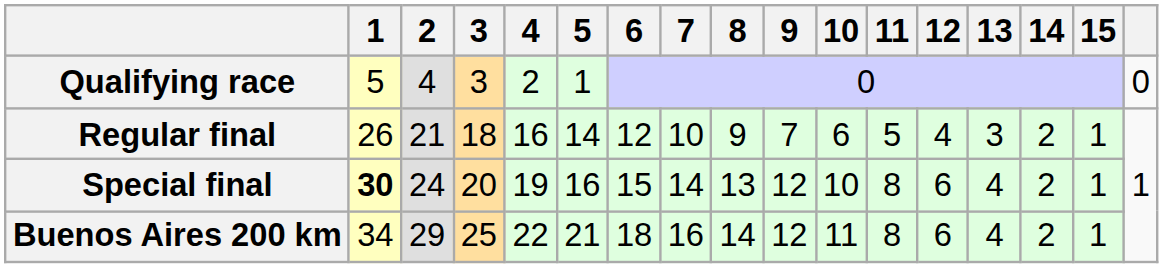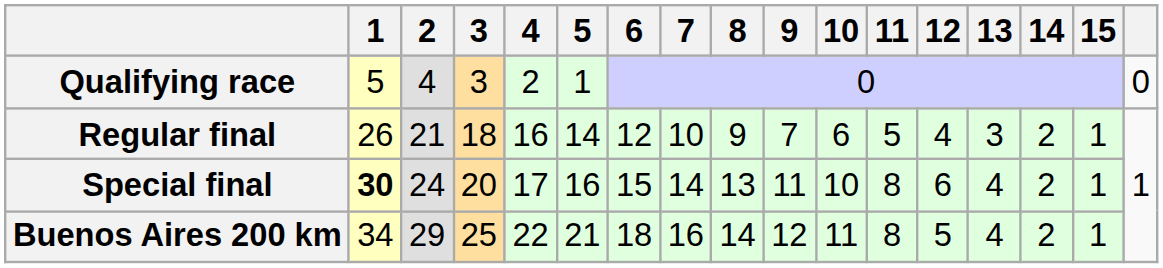 <table class="wikitable" style="font-size: 85%;">
 <tr>
 <th></th>
 <th>1</th>
 <th>2</th>
 <th>3</th>
 <th>4</th>
 <th>5</th>
 <th>6</th>
 <th>7</th>
 <th>8</th>
 <th>9</th>
 <th>10</th>
 <th>11</th>
 <th>12</th>
 <th>13</th>
 <th>14</th>
 <th>15</th>
 <th></th>
 </tr>
 <tr align="center">
 <th>Qualifying race</th>
 <td style="background:#FFFFBF;">5</td>
 <td style="background:#DFDFDF;">4</td>
 <td style="background:#FFDF9F;">3</td>
 <td style="background:#DFFFDF;">2</td>
 <td style="background:#DFFFDF;">1</td>
 <td style="background:#CFCFFF;" colspan=10 align=center>0</td>
 <td>0</td>
 </tr>
 <tr align="center">
 <th>Regular final</th>
 <td style="background:#FFFFBF;">26</td>
 <td style="background:#DFDFDF;">21</td>
 <td style="background:#FFDF9F;">18</td>
 <td style="background:#DFFFDF;">16</td>
 <td style="background:#DFFFDF;">14</td>
 <td style="background:#DFFFDF;">12</td>
 <td style="background:#DFFFDF;">10</td>
 <td style="background:#DFFFDF;">9</td>
 <td style="background:#DFFFDF;">7</td>
 <td style="background:#DFFFDF;">6</td>
 <td style="background:#DFFFDF;">5</td>
 <td style="background:#DFFFDF;">4</td>
 <td style="background:#DFFFDF;">3</td>
 <td style="background:#DFFFDF;">2</td>
 <td style="background:#DFFFDF;">1</td>
 <td rowspan=3>1</td>
 </tr>
 <tr align="center">
 <th>Special final</th>
 <td style="background:#FFFFBF;"><strong>30</strong></td>
 <td style="background:#DFDFDF;">24</td>
 <td style="background:#FFDF9F;">20</td>
-<td style="background:#DFFFDF;">19</td>
+<td style="background:#DFFFDF;">17</td>
 <td style="background:#DFFFDF;">16</td>
 <td style="background:#DFFFDF;">15</td>
 <td style="background:#DFFFDF;">14</td>
 <td style="background:#DFFFDF;">13</td>
-<td style="background:#DFFFDF;">12</td>
+<td style="background:#DFFFDF;">11</td>
 <td style="background:#DFFFDF;">10</td>
 <td style="background:#DFFFDF;">8</td>
 <td style="background:#DFFFDF;">6</td>
 <td style="background:#DFFFDF;">4</td>
 <td style="background:#DFFFDF;">2</td>
 <td style="background:#DFFFDF;">1</td>
 </tr>
 <tr align="center">
 <th>Buenos Aires 200 km</th>
 <td style="background:#FFFFBF;">34</td>
 <td style="background:#DFDFDF;">29</td>
 <td style="background:#FFDF9F;">25</td>
 <td style="background:#DFFFDF;">22</td>
 <td style="background:#DFFFDF;">21</td>
 <td style="background:#DFFFDF;">18</td>
 <td style="background:#DFFFDF;">16</td>
 <td style="background:#DFFFDF;">14</td>
 <td style="background:#DFFFDF;">12</td>
 <td style="background:#DFFFDF;">11</td>
 <td style="background:#DFFFDF;">8</td>
-<td style="background:#DFFFDF;">6</td>
+<td style="background:#DFFFDF;">5</td>
 <td style="background:#DFFFDF;">4</td>
 <td style="background:#DFFFDF;">2</td>
 <td style="background:#DFFFDF;">1</td>
 </tr>
 </table>
